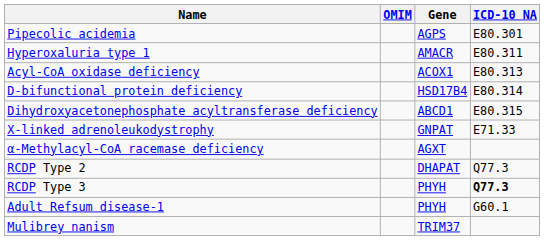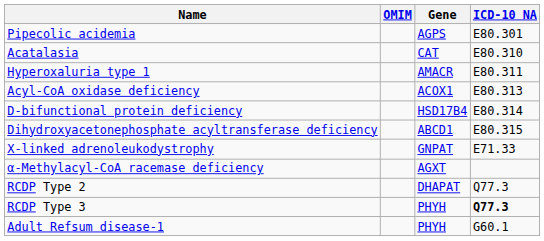 <table class="sortable wikitable">
 <tr>
 <th>Name</th>
 <th><a href='#'>OMIM</a></th>
 <th>Gene</th>
 <th><a href='#'>ICD-10 NA</a></th>
 </tr>
 <tr>
 <td><a href='#'>Pipecolic acidemia</a></td>
 <td></td>
 <td><a href='#'>AGPS</a></td>
 <td>E80.301</td>
+</tr>
+<tr>
+<td><a href='#'>Acatalasia</a></td>
+<td></td>
+<td><a href='#'>CAT</a></td>
+<td>E80.310</td>
 </tr>
 <tr>
 <td><a href='#'>Hyperoxaluria type 1</a></td>
 <td></td>
 <td><a href='#'>AMACR</a></td>
 <td>E80.311</td>
 </tr>
 <tr>
 <td><a href='#'>Acyl-CoA oxidase deficiency</a></td>
 <td></td>
 <td><a href='#'>ACOX1</a></td>
 <td>E80.313</td>
 </tr>
 <tr>
 <td><a href='#'>D-bifunctional protein deficiency</a></td>
 <td></td>
 <td><a href='#'>HSD17B4</a></td>
 <td>E80.314</td>
 </tr>
 <tr>
 <td><a href='#'>Dihydroxyacetonephosphate acyltransferase deficiency</a></td>
 <td></td>
 <td><a href='#'>ABCD1</a></td>
 <td>E80.315</td>
 </tr>
 <tr>
 <td><a href='#'>X-linked adrenoleukodystrophy</a></td>
 <td></td>
 <td><a href='#'>GNPAT</a></td>
 <td>E71.33</td>
 </tr>
 <tr>
 <td><a href='#'>α-Methylacyl-CoA racemase deficiency</a></td>
 <td></td>
 <td><a href='#'>AGXT</a></td>
 <td></td>
 </tr>
 <tr>
 <td><a href='#'>RCDP</a> Type 2</td>
 <td></td>
 <td><a href='#'>DHAPAT</a></td>
 <td>Q77.3</td>
 </tr>
 <tr>
 <td><a href='#'>RCDP</a> Type 3</td>
 <td></td>
 <td><a href='#'>PHYH</a></td>
 <td><strong>Q77.3</strong></td>
 </tr>
 <tr>
 <td><a href='#'>Adult Refsum disease-1</a></td>
 <td></td>
 <td><a href='#'>PHYH</a></td>
 <td>G60.1</td>
 </tr>
-<tr>
-<td><a href='#'>Mulibrey nanism</a></td>
-<td></td>
-<td><a href='#'>TRIM37</a></td>
-<td></td>
-</tr>
 </table>
